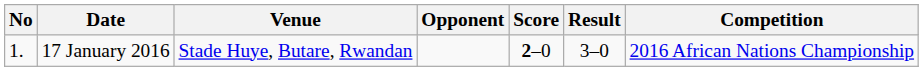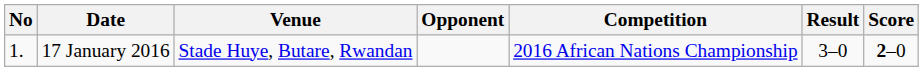 <table class="wikitable" style="font-size:100%;">
 <tr>
 <th>No</th>
 <th>Date</th>
 <th>Venue</th>
 <th>Opponent</th>
+<th>Competition</th>
+<th>Result</th>
 <th>Score</th>
-<th>Result</th>
-<th>Competition</th>
 </tr>
 <tr>
 <td>1.</td>
 <td>17 January 2016</td>
 <td><a href='#'>Stade Huye</a>, <a href='#'>Butare</a>, <a href='#'>Rwandan</a></td>
 <td></td>
+<td><a href='#'>2016 African Nations Championship</a></td>
+<td align=center>3–0</td>
 <td align=center><strong>2</strong>–0</td>
-<td align=center>3–0</td>
-<td><a href='#'>2016 African Nations Championship</a></td>
 </tr>
 </table>
